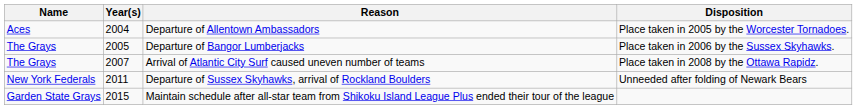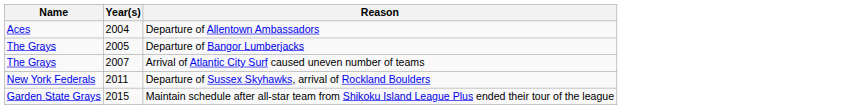 <table class="wikitable">
 <tr>
 <th>Name</th>
 <th>Year(s)</th>
 <th>Reason</th>
-<th>Disposition</th>
 </tr>
 <tr>
 <td><a href='#'>Aces</a></td>
 <td>2004</td>
 <td>Departure of <a href='#'>Allentown Ambassadors</a></td>
-<td>Place taken in 2005 by the <a href='#'>Worcester Tornadoes</a>.</td>
 </tr>
 <tr>
 <td><a href='#'>The Grays</a></td>
 <td>2005</td>
 <td>Departure of <a href='#'>Bangor Lumberjacks</a></td>
-<td>Place taken in 2006 by the <a href='#'>Sussex Skyhawks</a>.</td>
 </tr>
 <tr>
 <td><a href='#'>The Grays</a></td>
 <td>2007</td>
 <td>Arrival of <a href='#'>Atlantic City Surf</a> caused uneven number of teams</td>
-<td>Place taken in 2008 by the <a href='#'>Ottawa Rapidz</a>.</td>
 </tr>
 <tr>
 <td><a href='#'>New York Federals</a></td>
 <td>2011</td>
 <td>Departure of <a href='#'>Sussex Skyhawks</a>, arrival of <a href='#'>Rockland Boulders</a></td>
-<td>Unneeded after folding of Newark Bears</td>
 </tr>
 <tr>
 <td><a href='#'>Garden State Grays</a></td>
 <td>2015</td>
 <td>Maintain schedule after all-star team from <a href='#'>Shikoku Island League Plus</a> ended their tour of the league</td>
-<td></td>
 </tr>
 </table>
